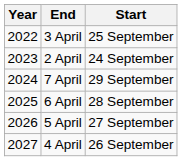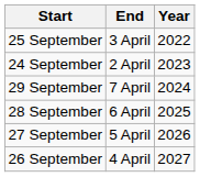 <table class="wikitable">
 <tr>
+<th>Start</th>
+<th>End</th>
 <th>Year</th>
-<th>End</th>
-<th>Start</th>
 </tr>
 <tr>
+<td>25 September</td>
+<td>3 April</td>
 <td>2022</td>
-<td>3 April</td>
-<td>25 September</td>
 </tr>
 <tr>
+<td>24 September</td>
+<td>2 April</td>
 <td>2023</td>
-<td>2 April</td>
-<td>24 September</td>
 </tr>
 <tr>
+<td>29 September</td>
+<td>7 April</td>
 <td>2024</td>
-<td>7 April</td>
-<td>29 September</td>
 </tr>
 <tr>
+<td>28 September</td>
+<td>6 April</td>
 <td>2025</td>
-<td>6 April</td>
-<td>28 September</td>
 </tr>
 <tr>
+<td>27 September</td>
+<td>5 April</td>
 <td>2026</td>
-<td>5 April</td>
-<td>27 September</td>
 </tr>
 <tr>
+<td>26 September</td>
+<td>4 April</td>
 <td>2027</td>
-<td>4 April</td>
-<td>26 September</td>
 </tr>
 </table>
